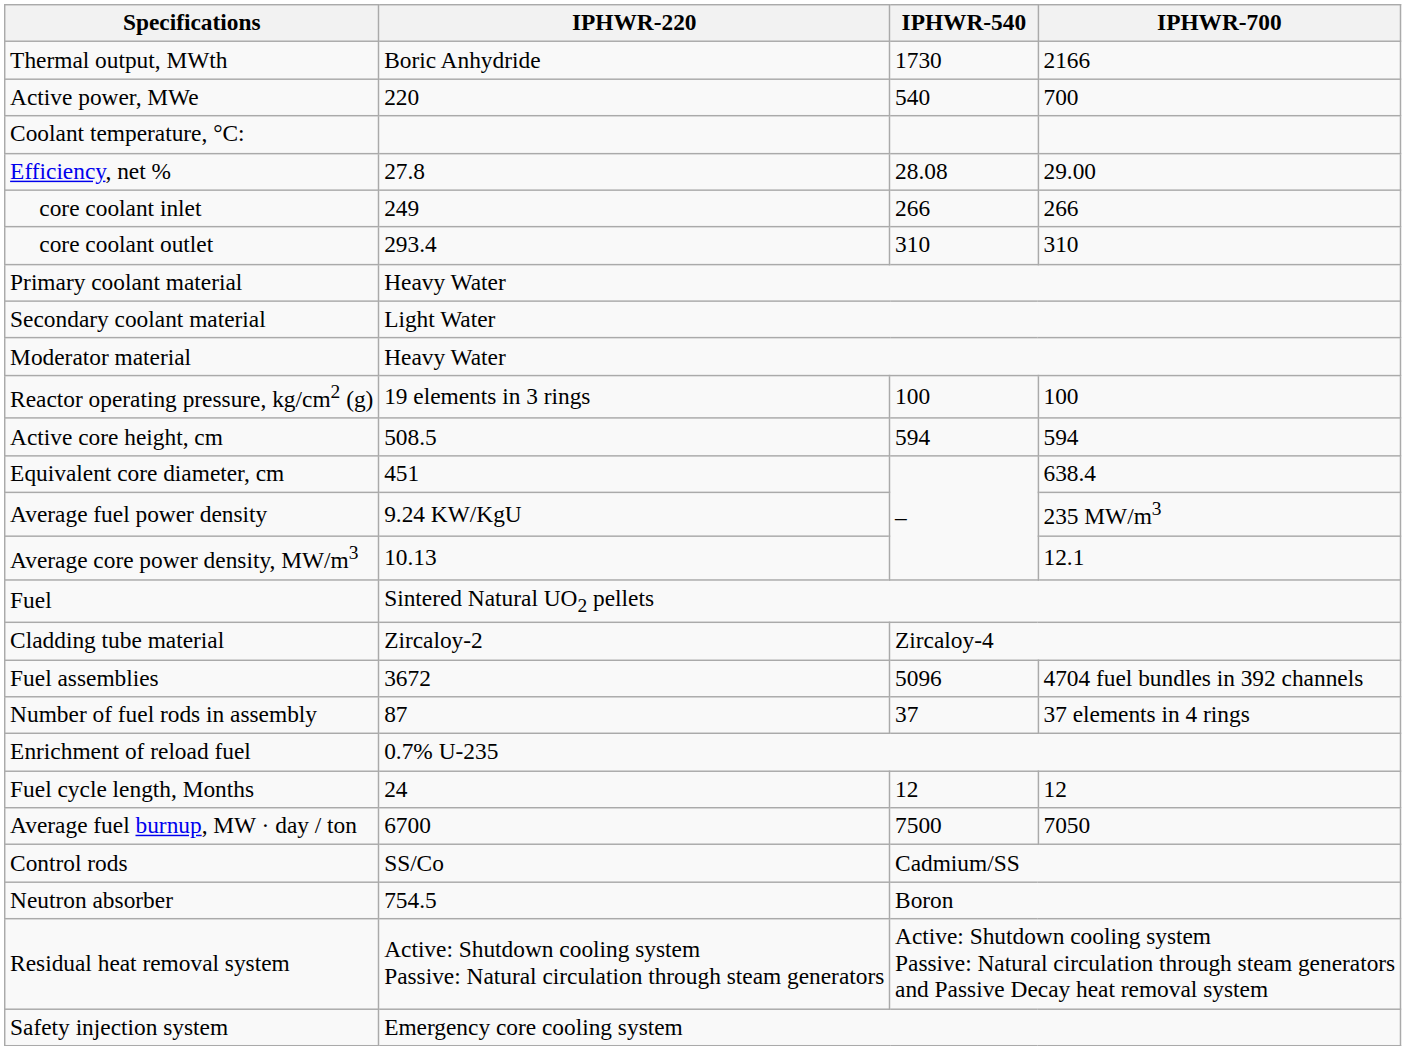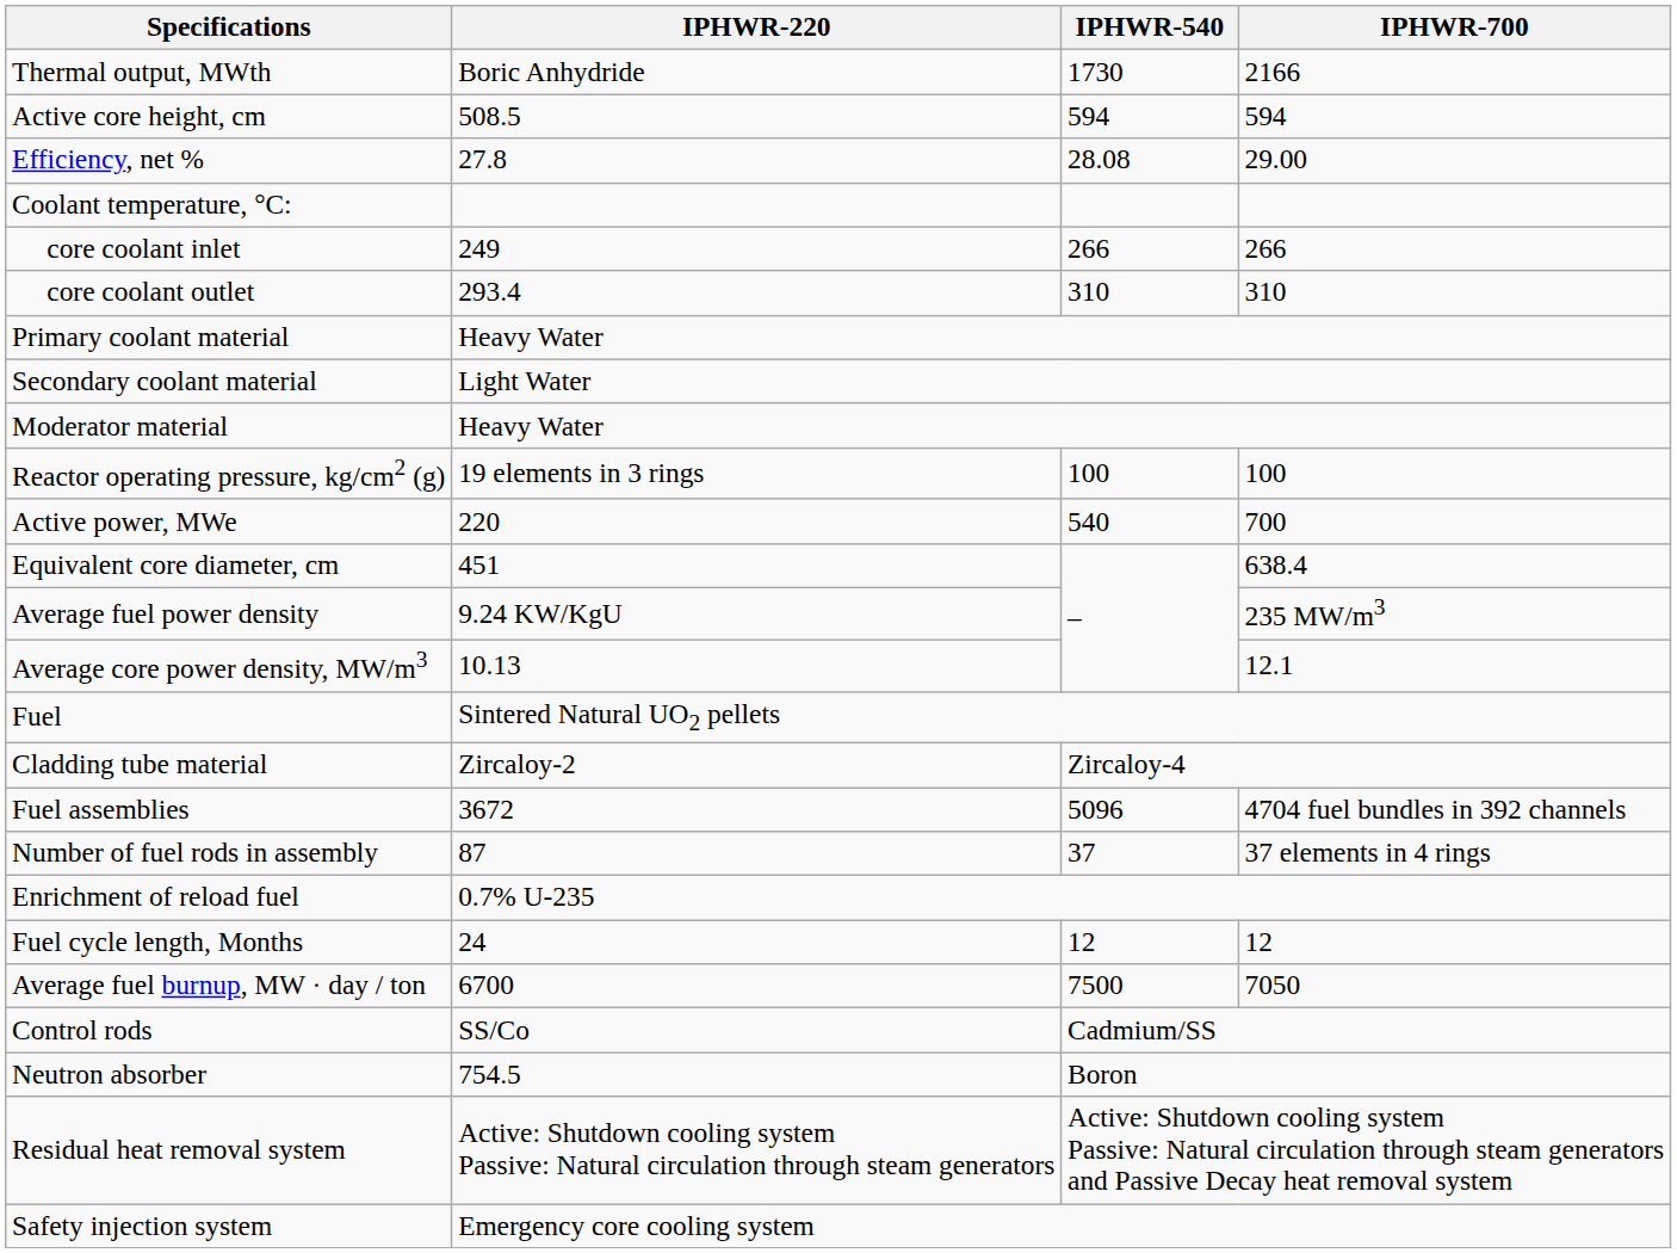 <table class="wikitable">
 <tr>
 <th>Specifications</th>
 <th>IPHWR-220</th>
 <th>IPHWR-540</th>
 <th>IPHWR-700</th>
 </tr>
 <tr>
 <td>Thermal output, MWth</td>
 <td>Boric Anhydride</td>
 <td>1730</td>
 <td>2166</td>
 </tr>
 <tr>
-<td>Active power, MWe</td>
-<td>220</td>
-<td>540</td>
-<td>700</td>
+<td>Active core height, cm</td>
+<td>508.5</td>
+<td>594</td>
+<td>594</td>
+</tr>
+<tr>
+<td><a href='#'>Efficiency</a>, net %</td>
+<td>27.8</td>
+<td>28.08</td>
+<td>29.00</td>
 </tr>
 <tr>
 <td>Coolant temperature, °C:</td>
 <td></td>
 <td></td>
 <td></td>
-</tr>
-<tr>
-<td><a href='#'>Efficiency</a>, net %</td>
-<td>27.8</td>
-<td>28.08</td>
-<td>29.00</td>
 </tr>
 <tr>
 <td>     core coolant inlet</td>
 <td>249</td>
 <td>266</td>
 <td>266</td>
 </tr>
 <tr>
 <td>     core coolant outlet</td>
 <td>293.4</td>
 <td>310</td>
 <td>310</td>
 </tr>
 <tr>
 <td>Primary coolant material</td>
 <td colspan="3">Heavy Water</td>
 </tr>
 <tr>
 <td>Secondary coolant material</td>
 <td colspan="3">Light Water</td>
 </tr>
 <tr>
 <td>Moderator material</td>
 <td colspan="3">Heavy Water</td>
 </tr>
 <tr>
 <td>Reactor operating pressure, kg/cm<sup>2</sup> (g)</td>
 <td>19 elements in 3 rings</td>
 <td>100</td>
 <td>100</td>
 </tr>
 <tr>
-<td>Active core height, cm</td>
-<td>508.5</td>
-<td>594</td>
-<td>594</td>
+<td>Active power, MWe</td>
+<td>220</td>
+<td>540</td>
+<td>700</td>
 </tr>
 <tr>
 <td>Equivalent core diameter, cm</td>
 <td>451</td>
 <td rowspan="3">–</td>
 <td>638.4</td>
 </tr>
 <tr>
 <td>Average fuel power density</td>
 <td>9.24 KW/KgU</td>
 <td>235 MW/m<sup>3</sup></td>
 </tr>
 <tr>
 <td>Average core power density, MW/m<sup>3</sup></td>
 <td>10.13</td>
 <td>12.1</td>
 </tr>
 <tr>
 <td>Fuel</td>
 <td colspan="3">Sintered Natural UO<sub>2</sub> pellets</td>
 </tr>
 <tr>
 <td>Cladding tube material</td>
 <td>Zircaloy-2</td>
 <td colspan="2">Zircaloy-4</td>
 </tr>
 <tr>
 <td>Fuel assemblies</td>
 <td>3672</td>
 <td>5096</td>
 <td>4704 fuel bundles in 392 channels</td>
 </tr>
 <tr>
 <td>Number of fuel rods in assembly</td>
 <td>87</td>
 <td>37</td>
 <td>37 elements in 4 rings</td>
 </tr>
 <tr>
 <td>Enrichment of reload fuel</td>
 <td colspan="3">0.7% U-235</td>
 </tr>
 <tr>
 <td>Fuel cycle length, Months</td>
 <td>24</td>
 <td>12</td>
 <td>12</td>
 </tr>
 <tr>
 <td>Average fuel <a href='#'>burnup</a>, MW · day / ton</td>
 <td>6700</td>
 <td>7500</td>
 <td>7050</td>
 </tr>
 <tr>
 <td>Control rods</td>
 <td>SS/Co</td>
 <td colspan="2">Cadmium/SS</td>
 </tr>
 <tr>
 <td>Neutron absorber</td>
 <td>754.5</td>
 <td colspan="2">Boron</td>
 </tr>
 <tr>
 <td>Residual heat removal system</td>
 <td>Active: Shutdown cooling system<br>Passive: Natural circulation through steam generators</td>
 <td colspan="2">Active: Shutdown cooling system<br>Passive: Natural circulation through steam generators<br>and Passive Decay heat removal system</td>
 </tr>
 <tr>
 <td>Safety injection system</td>
 <td colspan="3">Emergency core cooling system</td>
 </tr>
 </table>
